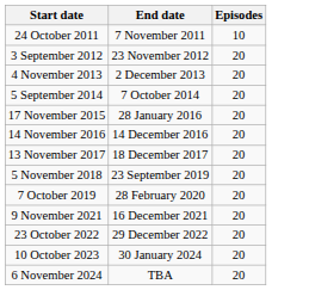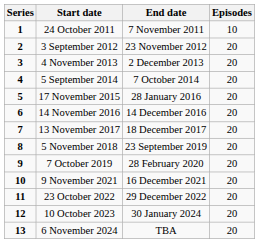 <table class="wikitable" style="text-align:center;">
 <tr>
+<th>Series</th>
 <th>Start date</th>
 <th>End date</th>
 <th>Episodes</th>
 </tr>
 <tr>
+<td><strong>1</strong></td>
 <td>24 October 2011</td>
 <td>7 November 2011</td>
 <td>10</td>
 </tr>
 <tr>
+<td><strong>2</strong></td>
 <td>3 September 2012</td>
 <td>23 November 2012</td>
 <td>20</td>
 </tr>
 <tr>
+<td><strong>3</strong></td>
 <td>4 November 2013</td>
 <td>2 December 2013</td>
 <td>20</td>
 </tr>
 <tr>
+<td><strong>4</strong></td>
 <td>5 September 2014</td>
 <td>7 October 2014</td>
 <td>20</td>
 </tr>
 <tr>
+<td><strong>5</strong></td>
 <td>17 November 2015</td>
 <td>28 January 2016</td>
 <td>20</td>
 </tr>
 <tr>
+<td><strong>6</strong></td>
 <td>14 November 2016</td>
 <td>14 December 2016</td>
 <td>20</td>
 </tr>
 <tr>
+<td><strong>7</strong></td>
 <td>13 November 2017</td>
 <td>18 December 2017</td>
 <td>20</td>
 </tr>
 <tr>
+<td><strong>8</strong></td>
 <td>5 November 2018</td>
 <td>23 September 2019</td>
 <td>20</td>
 </tr>
 <tr>
+<td><strong>9</strong></td>
 <td>7 October 2019</td>
 <td>28 February 2020</td>
 <td>20</td>
 </tr>
 <tr>
+<td><strong>10</strong></td>
 <td>9 November 2021</td>
 <td>16 December 2021</td>
 <td>20</td>
 </tr>
 <tr>
+<td><strong>11</strong></td>
 <td>23 October 2022</td>
 <td>29 December 2022</td>
 <td>20</td>
 </tr>
 <tr>
+<td><strong>12</strong></td>
 <td>10 October 2023</td>
 <td>30 January 2024</td>
 <td>20</td>
 </tr>
 <tr>
+<td><strong>13</strong></td>
 <td>6 November 2024</td>
 <td>TBA</td>
 <td>20</td>
 </tr>
 </table>
